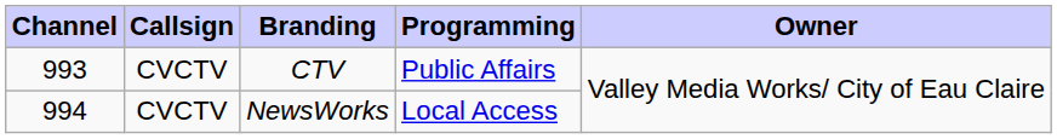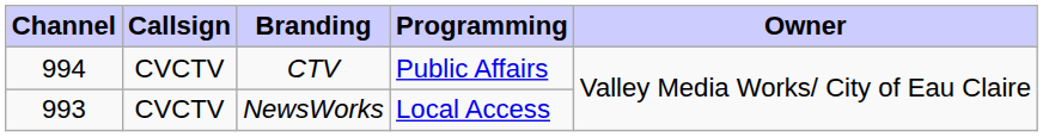 <table class=wikitable style="text-align:center">
 <tr>
 <th style="background:#ccf;">Channel</th>
 <th style="background:#ccf;" rowspan="1">Callsign</th>
 <th style="background:#ccf;" rowspan="1">Branding</th>
 <th style="background:#ccf;" colspan="1">Programming</th>
 <th style="background:#ccf;" rowspan="1">Owner</th>
 </tr>
 <tr>
-<td>993</td>
+<td>994</td>
 <td>CVCTV</td>
 <td><em>CTV</em></td>
 <td style="text-align:left"><a href='#'>Public Affairs</a></td>
 <td rowspan=2 style="text-align:left">Valley Media Works/ City of Eau Claire</td>
 </tr>
 <tr>
-<td>994</td>
+<td>993</td>
 <td>CVCTV</td>
 <td><em>NewsWorks</em></td>
 <td style="text-align:left"><a href='#'>Local Access</a></td>
 </tr>
 </table>
